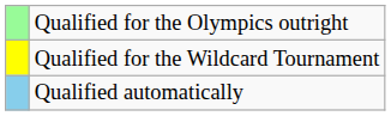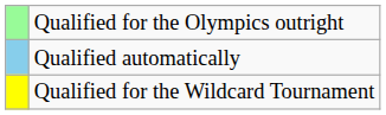 <table class="wikitable">
 <tr 7>
 <td width=10px bgcolor="#98fb98"></td>
 <td>Qualified for the Olympics outright</td>
 </tr>
 <tr>
+<td width=10px bgcolor="skyblue"></td>
+<td>Qualified automatically</td>
+</tr>
+<tr>
 <td width=10px bgcolor="yellow"></td>
 <td>Qualified for the Wildcard Tournament</td>
 </tr>
-<tr>
-<td width=10px bgcolor="skyblue"></td>
-<td>Qualified automatically</td>
-</tr>
 </table>
